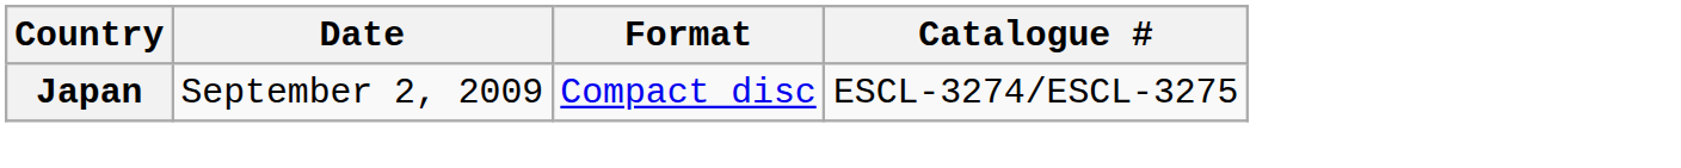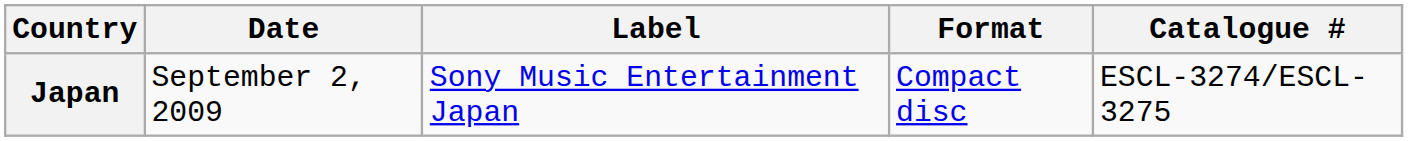 <table class="wikitable plainrowheaders">
 <tr>
 <th>Country</th>
 <th>Date</th>
+<th>Label</th>
 <th>Format</th>
 <th>Catalogue #</th>
 </tr>
 <tr>
 <th scope="row">Japan</th>
 <td>September 2, 2009</td>
+<td><a href='#'>Sony Music Entertainment Japan</a></td>
 <td><a href='#'>Compact disc</a></td>
 <td>ESCL-3274/ESCL-3275</td>
 </tr>
 </table>
